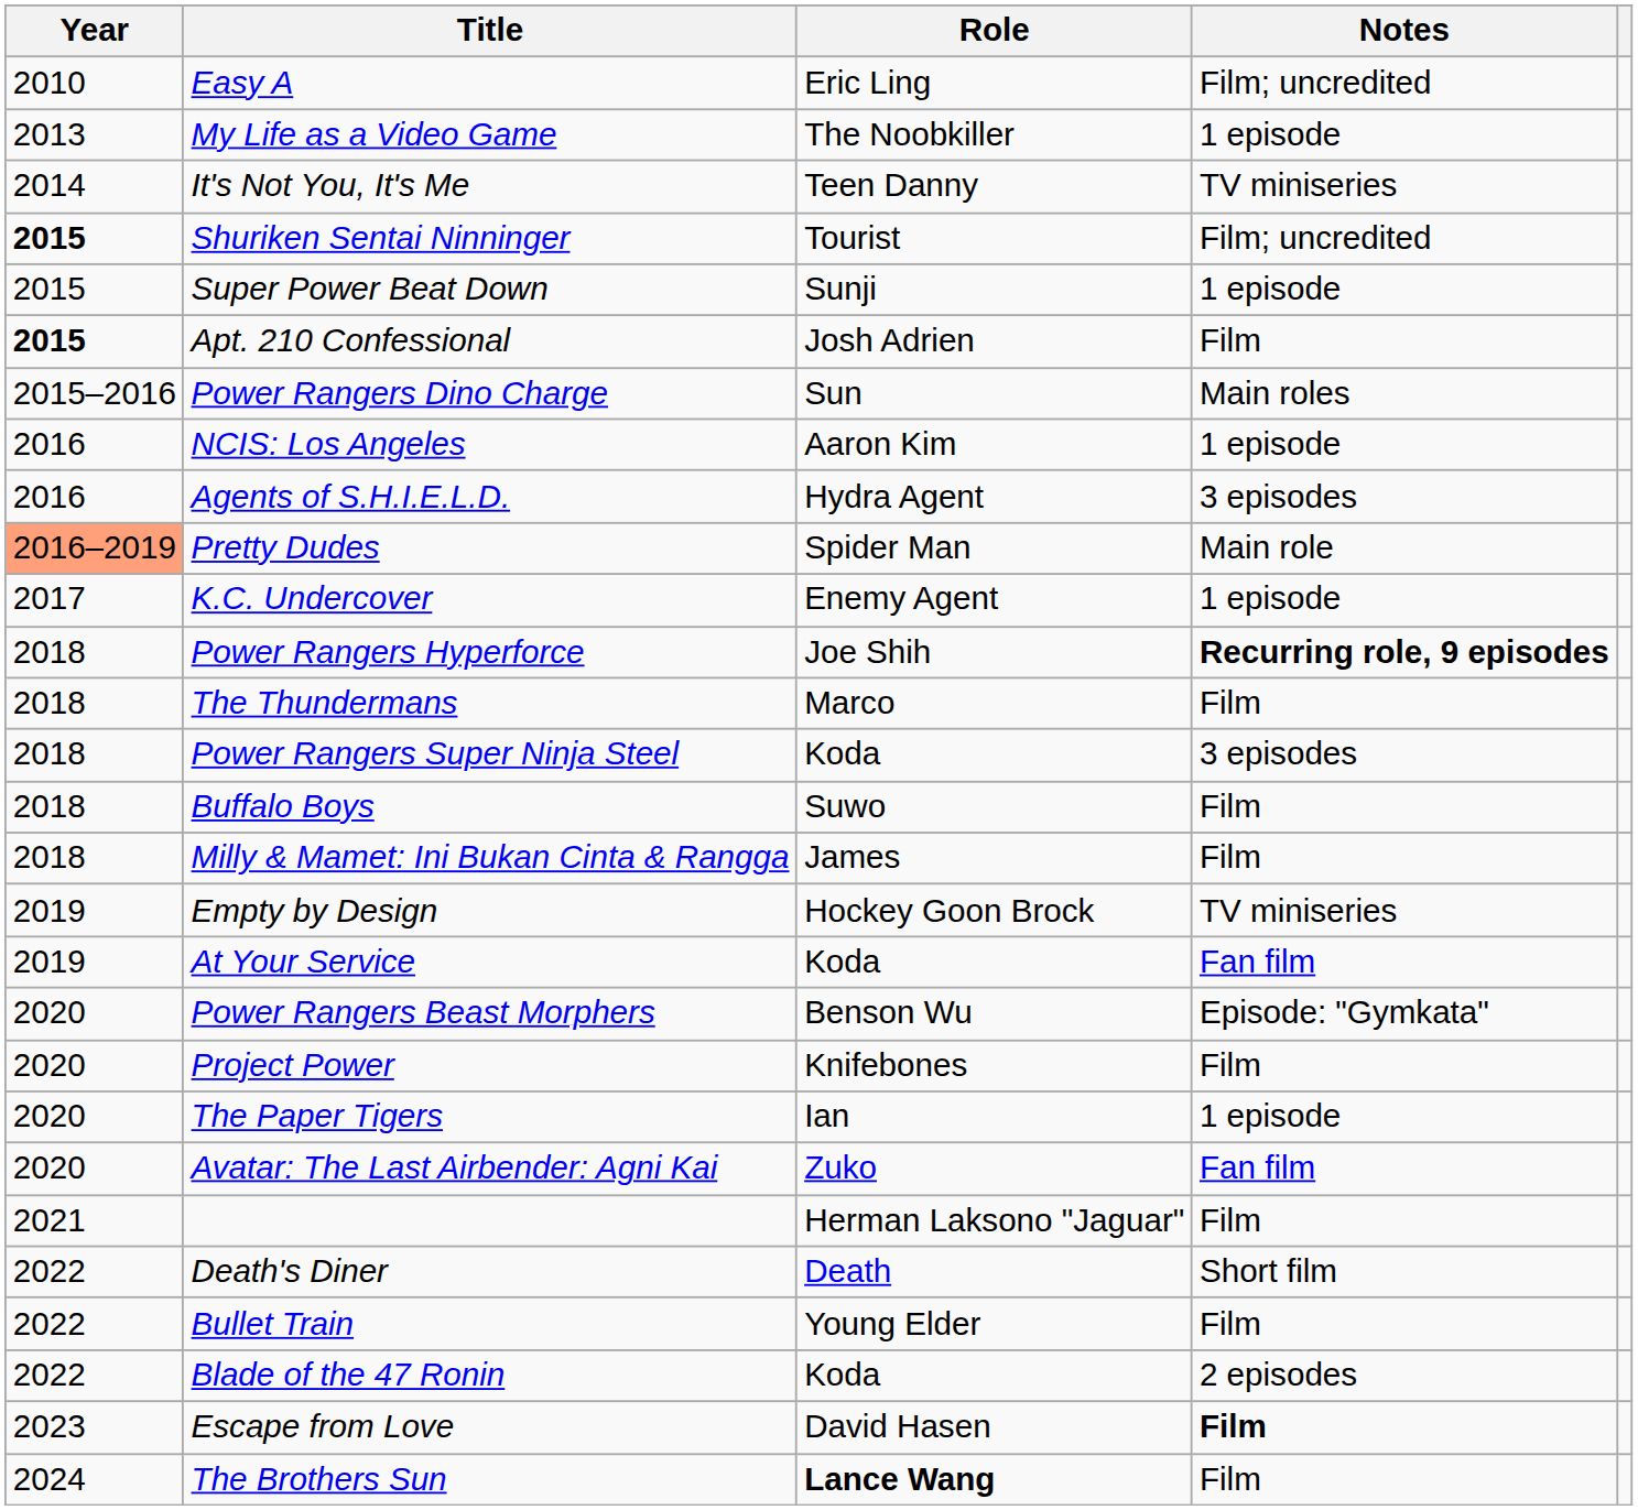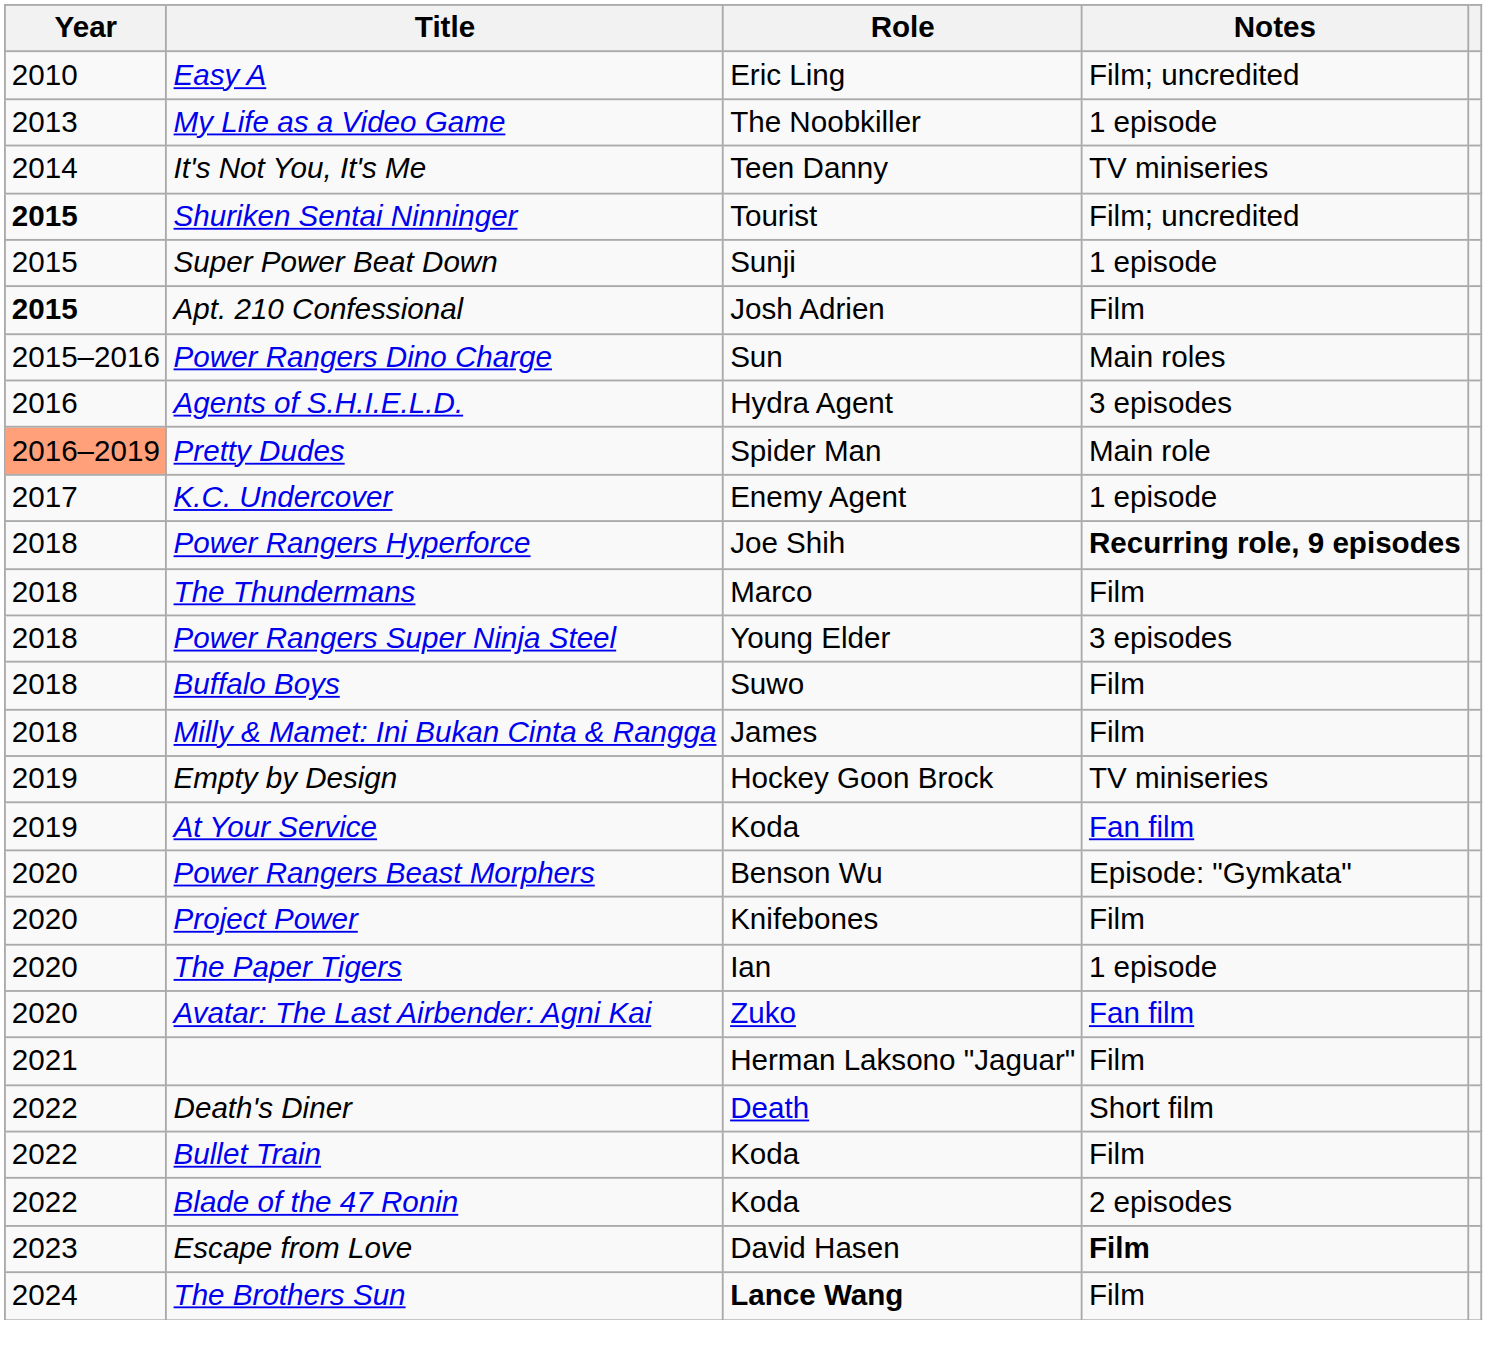 <table class="wikitable">
 <tr>
 <th>Year</th>
 <th>Title</th>
 <th>Role</th>
 <th>Notes</th>
 <th></th>
 </tr>
 <tr>
 <td>2010</td>
 <td><em><a href='#'>Easy A</a></em></td>
 <td>Eric Ling</td>
 <td>Film; uncredited</td>
 <td></td>
 </tr>
 <tr>
 <td>2013</td>
 <td><em><a href='#'>My Life as a Video Game</a></em></td>
 <td>The Noobkiller</td>
 <td>1 episode</td>
 <td></td>
 </tr>
 <tr>
 <td>2014</td>
 <td><em>It's Not You, It's Me</em></td>
 <td>Teen Danny</td>
 <td>TV miniseries</td>
 <td></td>
 </tr>
 <tr>
 <td><strong>2015</strong></td>
 <td><em><a href='#'>Shuriken Sentai Ninninger</a></em></td>
 <td>Tourist</td>
 <td>Film; uncredited</td>
 <td></td>
 </tr>
 <tr>
 <td>2015</td>
 <td><em>Super Power Beat Down</em></td>
 <td>Sunji</td>
 <td>1 episode</td>
 <td></td>
 </tr>
 <tr>
 <td><strong>2015</strong></td>
 <td><em>Apt. 210 Confessional</em></td>
 <td>Josh Adrien</td>
 <td>Film</td>
 <td></td>
 </tr>
 <tr>
 <td>2015–2016</td>
 <td><em><a href='#'>Power Rangers Dino Charge</a></em></td>
 <td>Sun</td>
 <td>Main roles</td>
 <td></td>
 </tr>
 <tr>
 <td>2016</td>
-<td><em><a href='#'>NCIS: Los Angeles</a></em></td>
-<td>Aaron Kim</td>
-<td>1 episode</td>
-<td></td>
-</tr>
-<tr>
-<td>2016</td>
 <td><em><a href='#'>Agents of S.H.I.E.L.D.</a></em></td>
 <td>Hydra Agent</td>
 <td>3 episodes</td>
 <td></td>
 </tr>
 <tr>
 <td style="background: lightsalmon;">2016–2019</td>
 <td><em><a href='#'>Pretty Dudes</a></em></td>
 <td>Spider Man</td>
 <td>Main role</td>
 <td></td>
 </tr>
 <tr>
 <td>2017</td>
 <td><em><a href='#'>K.C. Undercover</a></em></td>
 <td>Enemy Agent</td>
 <td>1 episode</td>
 <td></td>
 </tr>
 <tr>
 <td>2018</td>
 <td><em><a href='#'>Power Rangers Hyperforce</a></em></td>
 <td>Joe Shih</td>
 <td><strong>Recurring role, 9 episodes</strong></td>
 <td></td>
 </tr>
 <tr>
 <td>2018</td>
 <td><em><a href='#'>The Thundermans</a></em></td>
 <td>Marco</td>
 <td>Film</td>
 <td></td>
 </tr>
 <tr>
 <td>2018</td>
 <td><em><a href='#'>Power Rangers Super Ninja Steel</a></em></td>
-<td>Koda</td>
+<td>Young Elder</td>
 <td>3 episodes</td>
 <td></td>
 </tr>
 <tr>
 <td>2018</td>
 <td><a href='#'><em>Buffalo Boys</em></a></td>
 <td>Suwo</td>
 <td>Film</td>
 <td></td>
 </tr>
 <tr>
 <td>2018</td>
 <td><em><a href='#'>Milly & Mamet: Ini Bukan Cinta & Rangga</a></em></td>
 <td>James</td>
 <td>Film</td>
 <td></td>
 </tr>
 <tr>
 <td>2019</td>
 <td><em>Empty by Design</em></td>
 <td>Hockey Goon Brock</td>
 <td>TV miniseries</td>
 <td></td>
 </tr>
 <tr>
 <td>2019</td>
 <td><em><a href='#'>At Your Service</a></em></td>
 <td>Koda</td>
 <td><a href='#'>Fan film</a></td>
 <td></td>
 </tr>
 <tr>
 <td>2020</td>
 <td><em><a href='#'>Power Rangers Beast Morphers</a></em></td>
 <td>Benson Wu</td>
 <td>Episode: "Gymkata"</td>
 <td></td>
 </tr>
 <tr>
 <td>2020</td>
 <td><em><a href='#'>Project Power</a></em></td>
 <td>Knifebones</td>
 <td>Film</td>
 <td></td>
 </tr>
 <tr>
 <td>2020</td>
 <td><em><a href='#'>The Paper Tigers</a></em></td>
 <td>Ian</td>
 <td>1 episode</td>
 <td></td>
 </tr>
 <tr>
 <td>2020</td>
 <td><em><a href='#'>Avatar: The Last Airbender: Agni Kai</a></em></td>
 <td><a href='#'>Zuko</a></td>
 <td><a href='#'>Fan film</a></td>
 <td></td>
 </tr>
 <tr>
 <td>2021</td>
 <td><em></em></td>
 <td>Herman Laksono "Jaguar"</td>
 <td>Film</td>
 <td></td>
 </tr>
 <tr>
 <td>2022</td>
 <td><em>Death's Diner</em></td>
 <td><a href='#'>Death</a></td>
 <td>Short film</td>
 <td></td>
 </tr>
 <tr>
 <td>2022</td>
 <td><em><a href='#'>Bullet Train</a></em></td>
-<td>Young Elder</td>
+<td>Koda</td>
 <td>Film</td>
 <td></td>
 </tr>
 <tr>
 <td>2022</td>
 <td><em><a href='#'>Blade of the 47 Ronin</a></em></td>
 <td>Koda</td>
 <td>2 episodes</td>
 <td></td>
 </tr>
 <tr>
 <td>2023</td>
 <td><em>Escape from Love</em></td>
 <td>David Hasen</td>
 <td><strong>Film</strong></td>
 <td></td>
 </tr>
 <tr>
 <td>2024</td>
 <td><em><a href='#'>The Brothers Sun</a></em></td>
 <td><strong>Lance Wang</strong></td>
 <td>Film</td>
 <td></td>
 </tr>
 </table>
